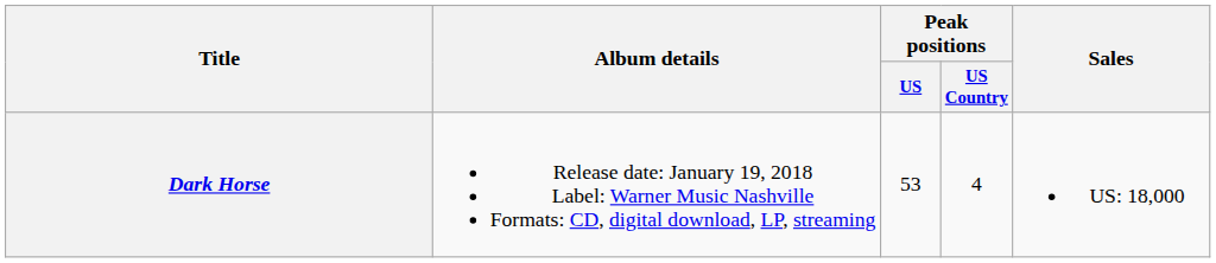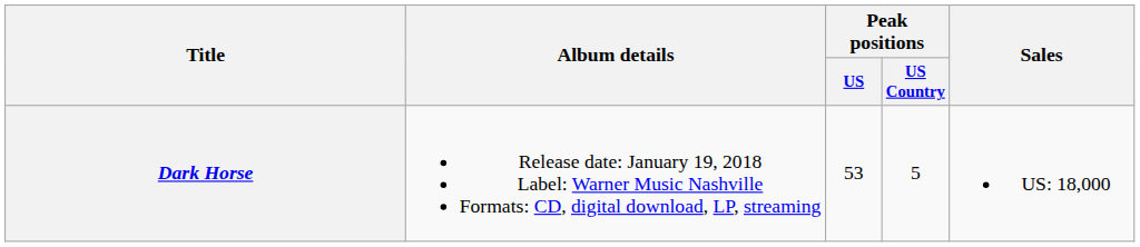 <table class="wikitable plainrowheaders" style="text-align:center">
 <tr>
 <th rowspan="2" style="width:20em;">Title</th>
 <th rowspan="2">Album details</th>
 <th colspan="2">Peak positions</th>
 <th rowspan="2" style="width:9em;">Sales</th>
 </tr>
 <tr style="font-size:smaller;">
 <th width="40"><a href='#'>US</a><br></th>
 <th width="40"><a href='#'>US<br> Country</a><br></th>
 </tr>
 <tr>
 <th scope="row"><em><a href='#'>Dark Horse</a></em></th>
 <td><br><ul><li>Release date: January 19, 2018</li><li>Label: <a href='#'>Warner Music Nashville</a></li><li>Formats: <a href='#'>CD</a>, <a href='#'>digital download</a>, <a href='#'>LP</a>, <a href='#'>streaming</a></li></ul></td>
 <td>53</td>
-<td>4</td>
+<td>5</td>
 <td><br><ul><li>US: 18,000</li></ul></td>
 </tr>
 </table>
